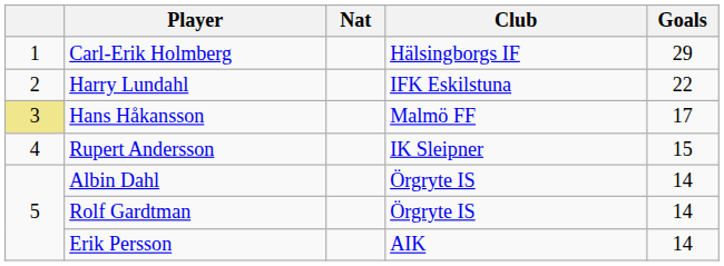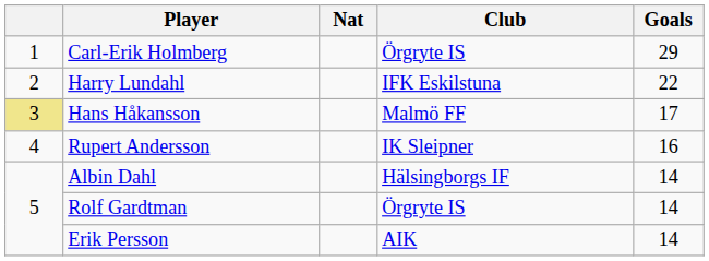 <table class="wikitable" style="text-align: center;">
 <tr>
 <th style="width: 40px;"></th>
 <th style="width: 200px;">Player</th>
 <th style="width: 40px;">Nat</th>
 <th style="width: 200px;">Club</th>
 <th style="width: 50px;">Goals</th>
 </tr>
 <tr>
 <td>1</td>
 <td style="text-align: left;"><a href='#'>Carl-Erik Holmberg</a></td>
 <td></td>
-<td style="text-align: left;"><a href='#'>Hälsingborgs IF</a></td>
+<td style="text-align: left;"><a href='#'>Örgryte IS</a></td>
 <td>29</td>
 </tr>
 <tr>
 <td>2</td>
 <td style="text-align: left;"><a href='#'>Harry Lundahl</a></td>
 <td></td>
 <td style="text-align: left;"><a href='#'>IFK Eskilstuna</a></td>
 <td>22</td>
 </tr>
 <tr>
 <td style="background: khaki;">3</td>
 <td style="text-align: left;"><a href='#'>Hans Håkansson</a></td>
 <td></td>
 <td style="text-align: left;"><a href='#'>Malmö FF</a></td>
 <td>17</td>
 </tr>
 <tr>
 <td>4</td>
 <td style="text-align: left;"><a href='#'>Rupert Andersson</a></td>
 <td></td>
 <td style="text-align: left;"><a href='#'>IK Sleipner</a></td>
-<td>15</td>
+<td>16</td>
 </tr>
 <tr>
 <td rowspan="3">5</td>
 <td style="text-align: left;"><a href='#'>Albin Dahl</a></td>
 <td></td>
-<td style="text-align: left;"><a href='#'>Örgryte IS</a></td>
+<td style="text-align: left;"><a href='#'>Hälsingborgs IF</a></td>
 <td>14</td>
 </tr>
 <tr>
 <td style="text-align: left;"><a href='#'>Rolf Gardtman</a></td>
 <td></td>
 <td style="text-align: left;"><a href='#'>Örgryte IS</a></td>
 <td>14</td>
 </tr>
 <tr>
 <td style="text-align: left;"><a href='#'>Erik Persson</a></td>
 <td></td>
 <td style="text-align: left;"><a href='#'>AIK</a></td>
 <td>14</td>
 </tr>
 </table>
